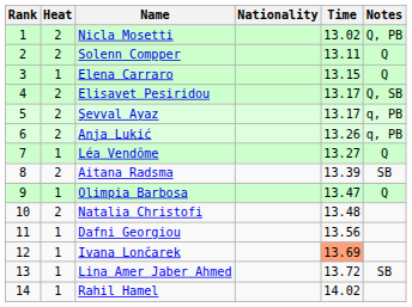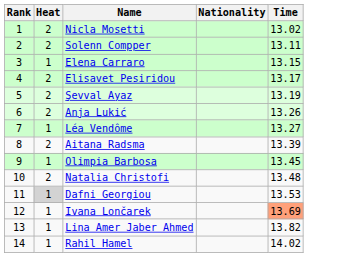 <table class="wikitable sortable" style="text-align:center">
 <tr>
 <th>Rank</th>
 <th>Heat</th>
 <th>Name</th>
 <th>Nationality</th>
 <th>Time</th>
-<th>Notes</th>
 </tr>
 <tr bgcolor=ccffcc>
 <td>1</td>
 <td>2</td>
 <td align=left><a href='#'>Nicla Mosetti</a></td>
 <td align=left></td>
 <td>13.02</td>
-<td>Q, PB</td>
 </tr>
 <tr bgcolor=ccffcc>
 <td>2</td>
 <td>2</td>
 <td align=left><a href='#'>Solenn Compper</a></td>
 <td align=left></td>
 <td>13.11</td>
-<td>Q</td>
 </tr>
 <tr bgcolor=ccffcc>
 <td>3</td>
 <td>1</td>
 <td align=left><a href='#'>Elena Carraro</a></td>
 <td align=left></td>
 <td>13.15</td>
-<td>Q</td>
 </tr>
 <tr bgcolor=ccffcc>
 <td>4</td>
 <td>2</td>
 <td align=left><a href='#'>Elisavet Pesiridou</a></td>
 <td align=left></td>
 <td>13.17</td>
-<td>Q, SB</td>
 </tr>
 <tr bgcolor=ddffdd>
 <td>5</td>
 <td>2</td>
 <td align=left><a href='#'>Şevval Ayaz</a></td>
 <td align=left></td>
-<td>13.17</td>
-<td>q, PB</td>
+<td>13.19</td>
 </tr>
 <tr bgcolor=ddffdd>
 <td>6</td>
 <td>2</td>
 <td align=left><a href='#'>Anja Lukić</a></td>
 <td align=left></td>
 <td>13.26</td>
-<td>q, PB</td>
 </tr>
 <tr bgcolor=ccffcc>
 <td>7</td>
 <td>1</td>
 <td align=left><a href='#'>Léa Vendôme</a></td>
 <td align=left></td>
 <td>13.27</td>
-<td>Q</td>
 </tr>
 <tr>
 <td>8</td>
 <td>2</td>
 <td align=left><a href='#'>Aitana Radsma</a></td>
 <td align=left></td>
 <td>13.39</td>
-<td>SB</td>
 </tr>
 <tr bgcolor=ccffcc>
 <td>9</td>
 <td>1</td>
 <td align=left><a href='#'>Olimpia Barbosa</a></td>
 <td align=left></td>
-<td>13.47</td>
-<td>Q</td>
+<td>13.45</td>
 </tr>
 <tr>
 <td>10</td>
 <td>2</td>
 <td align=left><a href='#'>Natalia Christofi</a></td>
 <td align=left></td>
 <td>13.48</td>
-<td></td>
 </tr>
 <tr>
 <td>11</td>
-<td>1</td>
+<td style="background: lightgrey;">1</td>
 <td align=left><a href='#'>Dafni Georgiou</a></td>
 <td align=left></td>
-<td>13.56</td>
-<td></td>
+<td>13.53</td>
 </tr>
 <tr>
 <td>12</td>
 <td>1</td>
 <td align=left><a href='#'>Ivana Lončarek</a></td>
 <td align=left></td>
 <td style="background: lightsalmon;">13.69</td>
-<td></td>
 </tr>
 <tr>
 <td>13</td>
 <td>1</td>
 <td align=left><a href='#'>Lina Amer Jaber Ahmed</a></td>
 <td align=left></td>
-<td>13.72</td>
-<td>SB</td>
+<td>13.82</td>
 </tr>
 <tr>
 <td>14</td>
 <td>1</td>
 <td align=left><a href='#'>Rahil Hamel</a></td>
 <td align=left></td>
 <td>14.02</td>
-<td></td>
 </tr>
 </table>
